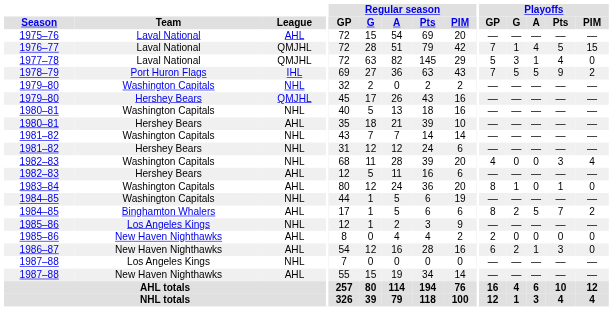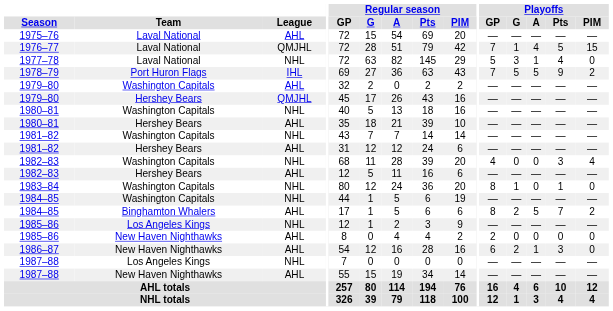 <table border="0" cellpadding="1" cellspacing="0" style="text-align:center; width:60em">
 <tr bgcolor="#e0e0e0">
 <th colspan="3" bgcolor="#ffffff"></th>
 <th rowspan="100" bgcolor="#ffffff"></th>
 <th colspan="5"><a href='#'>Regular season</a></th>
 <th rowspan="100" bgcolor="#ffffff"></th>
 <th colspan="5"><a href='#'>Playoffs</a></th>
 </tr>
 <tr bgcolor="#e0e0e0">
 <th><a href='#'>Season</a></th>
 <th>Team</th>
 <th>League</th>
 <th>GP</th>
 <th><a href='#'>G</a></th>
 <th><a href='#'>A</a></th>
 <th><a href='#'>Pts</a></th>
 <th><a href='#'>PIM</a></th>
 <th>GP</th>
 <th>G</th>
 <th>A</th>
 <th>Pts</th>
 <th>PIM</th>
 </tr>
 <tr>
 <td><a href='#'>1975–76</a></td>
 <td><a href='#'>Laval National</a></td>
 <td><a href='#'>AHL</a></td>
 <td>72</td>
 <td>15</td>
 <td>54</td>
 <td>69</td>
 <td>20</td>
 <td>—</td>
 <td>—</td>
 <td>—</td>
 <td>—</td>
 <td>—</td>
 </tr>
 <tr bgcolor="#f0f0f0">
 <td><a href='#'>1976–77</a></td>
 <td>Laval National</td>
 <td>QMJHL</td>
 <td>72</td>
 <td>28</td>
 <td>51</td>
 <td>79</td>
 <td>42</td>
 <td>7</td>
 <td>1</td>
 <td>4</td>
 <td>5</td>
 <td>15</td>
 </tr>
 <tr>
 <td><a href='#'>1977–78</a></td>
 <td>Laval National</td>
-<td>QMJHL</td>
+<td>NHL</td>
 <td>72</td>
 <td>63</td>
 <td>82</td>
 <td>145</td>
 <td>29</td>
 <td>5</td>
 <td>3</td>
 <td>1</td>
 <td>4</td>
 <td>0</td>
 </tr>
 <tr bgcolor="#f0f0f0">
 <td><a href='#'>1978–79</a></td>
 <td><a href='#'>Port Huron Flags</a></td>
 <td><a href='#'>IHL</a></td>
 <td>69</td>
 <td>27</td>
 <td>36</td>
 <td>63</td>
 <td>43</td>
 <td>7</td>
 <td>5</td>
 <td>5</td>
 <td>9</td>
 <td>2</td>
 </tr>
 <tr>
 <td><a href='#'>1979–80</a></td>
 <td><a href='#'>Washington Capitals</a></td>
-<td><a href='#'>NHL</a></td>
+<td><a href='#'>AHL</a></td>
 <td>32</td>
 <td>2</td>
 <td>0</td>
 <td>2</td>
 <td>2</td>
 <td>—</td>
 <td>—</td>
 <td>—</td>
 <td>—</td>
 <td>—</td>
 </tr>
 <tr bgcolor="#f0f0f0">
 <td><a href='#'>1979–80</a></td>
 <td><a href='#'>Hershey Bears</a></td>
 <td><a href='#'>QMJHL</a></td>
 <td>45</td>
 <td>17</td>
 <td>26</td>
 <td>43</td>
 <td>16</td>
 <td>—</td>
 <td>—</td>
 <td>—</td>
 <td>—</td>
 <td>—</td>
 </tr>
 <tr>
 <td><a href='#'>1980–81</a></td>
 <td>Washington Capitals</td>
 <td>NHL</td>
 <td>40</td>
 <td>5</td>
 <td>13</td>
 <td>18</td>
 <td>16</td>
 <td>—</td>
 <td>—</td>
 <td>—</td>
 <td>—</td>
 <td>—</td>
 </tr>
 <tr bgcolor="#f0f0f0">
 <td><a href='#'>1980–81</a></td>
 <td>Hershey Bears</td>
 <td>AHL</td>
 <td>35</td>
 <td>18</td>
 <td>21</td>
 <td>39</td>
 <td>10</td>
 <td>—</td>
 <td>—</td>
 <td>—</td>
 <td>—</td>
 <td>—</td>
 </tr>
 <tr>
 <td><a href='#'>1981–82</a></td>
 <td>Washington Capitals</td>
 <td>NHL</td>
 <td>43</td>
 <td>7</td>
 <td>7</td>
 <td>14</td>
 <td>14</td>
 <td>—</td>
 <td>—</td>
 <td>—</td>
 <td>—</td>
 <td>—</td>
 </tr>
 <tr bgcolor="#f0f0f0">
 <td><a href='#'>1981–82</a></td>
 <td>Hershey Bears</td>
-<td>NHL</td>
+<td>AHL</td>
 <td>31</td>
 <td>12</td>
 <td>12</td>
 <td>24</td>
 <td>6</td>
 <td>—</td>
 <td>—</td>
 <td>—</td>
 <td>—</td>
 <td>—</td>
 </tr>
 <tr>
 <td><a href='#'>1982–83</a></td>
 <td>Washington Capitals</td>
 <td>NHL</td>
 <td>68</td>
 <td>11</td>
 <td>28</td>
 <td>39</td>
 <td>20</td>
 <td>4</td>
 <td>0</td>
 <td>0</td>
 <td>3</td>
 <td>4</td>
 </tr>
 <tr bgcolor="#f0f0f0">
 <td><a href='#'>1982–83</a></td>
 <td>Hershey Bears</td>
 <td>AHL</td>
 <td>12</td>
 <td>5</td>
 <td>11</td>
 <td>16</td>
 <td>6</td>
 <td>—</td>
 <td>—</td>
 <td>—</td>
 <td>—</td>
 <td>—</td>
 </tr>
 <tr>
 <td><a href='#'>1983–84</a></td>
 <td>Washington Capitals</td>
-<td>AHL</td>
+<td>NHL</td>
 <td>80</td>
 <td>12</td>
 <td>24</td>
 <td>36</td>
 <td>20</td>
 <td>8</td>
 <td>1</td>
 <td>0</td>
 <td>1</td>
 <td>0</td>
 </tr>
 <tr bgcolor="#f0f0f0">
 <td><a href='#'>1984–85</a></td>
 <td>Washington Capitals</td>
 <td>NHL</td>
 <td>44</td>
 <td>1</td>
 <td>5</td>
 <td>6</td>
 <td>19</td>
 <td>—</td>
 <td>—</td>
 <td>—</td>
 <td>—</td>
 <td>—</td>
 </tr>
 <tr>
 <td><a href='#'>1984–85</a></td>
 <td><a href='#'>Binghamton Whalers</a></td>
 <td>AHL</td>
 <td>17</td>
 <td>1</td>
 <td>5</td>
 <td>6</td>
 <td>6</td>
 <td>8</td>
 <td>2</td>
 <td>5</td>
 <td>7</td>
 <td>2</td>
 </tr>
 <tr bgcolor="#f0f0f0">
 <td><a href='#'>1985–86</a></td>
 <td><a href='#'>Los Angeles Kings</a></td>
 <td>NHL</td>
 <td>12</td>
 <td>1</td>
 <td>2</td>
 <td>3</td>
 <td>9</td>
 <td>—</td>
 <td>—</td>
 <td>—</td>
 <td>—</td>
 <td>—</td>
 </tr>
 <tr>
 <td><a href='#'>1985–86</a></td>
 <td><a href='#'>New Haven Nighthawks</a></td>
 <td>AHL</td>
 <td>8</td>
 <td>0</td>
 <td>4</td>
 <td>4</td>
 <td>2</td>
 <td>2</td>
 <td>0</td>
 <td>0</td>
 <td>0</td>
 <td>0</td>
 </tr>
 <tr bgcolor="#f0f0f0">
 <td><a href='#'>1986–87</a></td>
 <td>New Haven Nighthawks</td>
 <td>AHL</td>
 <td>54</td>
 <td>12</td>
 <td>16</td>
 <td>28</td>
 <td>16</td>
 <td>6</td>
 <td>2</td>
 <td>1</td>
 <td>3</td>
 <td>0</td>
 </tr>
 <tr>
 <td><a href='#'>1987–88</a></td>
 <td>Los Angeles Kings</td>
 <td>NHL</td>
 <td>7</td>
 <td>0</td>
 <td>0</td>
 <td>0</td>
 <td>0</td>
 <td>—</td>
 <td>—</td>
 <td>—</td>
 <td>—</td>
 <td>—</td>
 </tr>
 <tr bgcolor="#f0f0f0">
 <td><a href='#'>1987–88</a></td>
 <td>New Haven Nighthawks</td>
 <td>AHL</td>
 <td>55</td>
 <td>15</td>
 <td>19</td>
 <td>34</td>
 <td>14</td>
 <td>—</td>
 <td>—</td>
 <td>—</td>
 <td>—</td>
 <td>—</td>
 </tr>
 <tr bgcolor="#e0e0e0">
 <th colspan="3">AHL totals</th>
 <th>257</th>
 <th>80</th>
 <th>114</th>
 <th>194</th>
 <th>76</th>
 <th>16</th>
 <th>4</th>
 <th>6</th>
 <th>10</th>
 <th>12</th>
 </tr>
 <tr bgcolor="#e0e0e0">
 <th colspan="3">NHL totals</th>
 <th>326</th>
 <th>39</th>
 <th>79</th>
 <th>118</th>
 <th>100</th>
 <th>12</th>
 <th>1</th>
 <th>3</th>
 <th>4</th>
 <th>4</th>
 </tr>
 </table>
